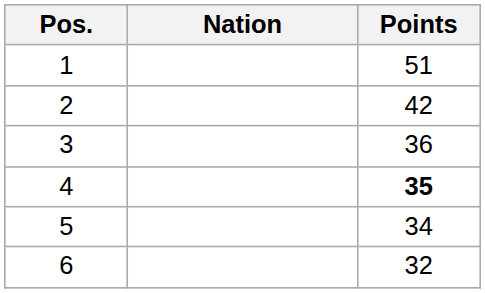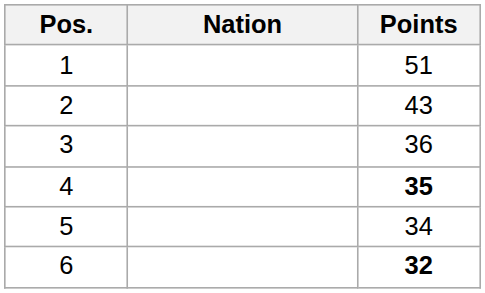 <table class="wikitable gauche" cellspacing="1" cellpadding="2"  width="300px">
 <tr align="center" bgcolor="#EFEFEF">
 <th width="70px">Pos.</th>
 <th>Nation</th>
 <th width="70px">Points</th>
 </tr>
 <tr align="center" valign="top" bgcolor="#FFFFFF">
 <td>1</td>
 <td align="left"></td>
 <td>51</td>
 </tr>
 <tr align="center" valign="top" bgcolor="#FFFFFF">
 <td>2</td>
 <td align="left"></td>
-<td>42</td>
+<td>43</td>
 </tr>
 <tr align="center" valign="top" bgcolor="#FFFFFF">
 <td>3</td>
 <td align="left"></td>
 <td>36</td>
 </tr>
 <tr align="center" valign="top" bgcolor="#FFFFFF">
 <td>4</td>
 <td align="left"></td>
 <td><strong>35</strong></td>
 </tr>
 <tr align="center" valign="top" bgcolor="#FFFFFF">
 <td>5</td>
 <td align="left"></td>
 <td>34</td>
 </tr>
 <tr align="center" valign="top" bgcolor="#FFFFFF">
 <td>6</td>
 <td align="left"></td>
-<td>32</td>
+<td><strong>32</strong></td>
 </tr>
 </table>
